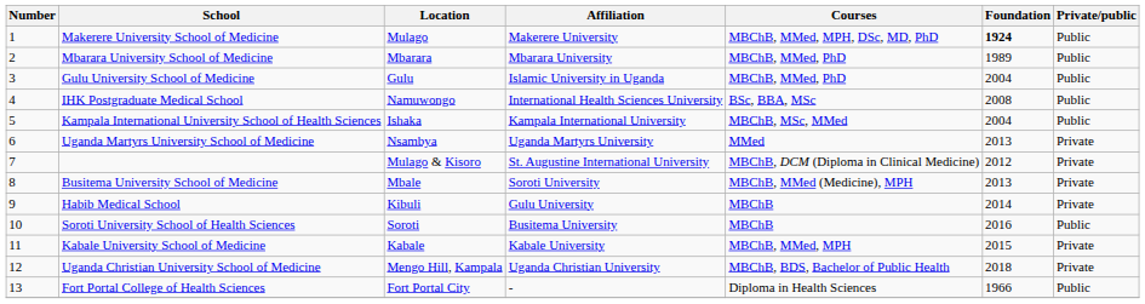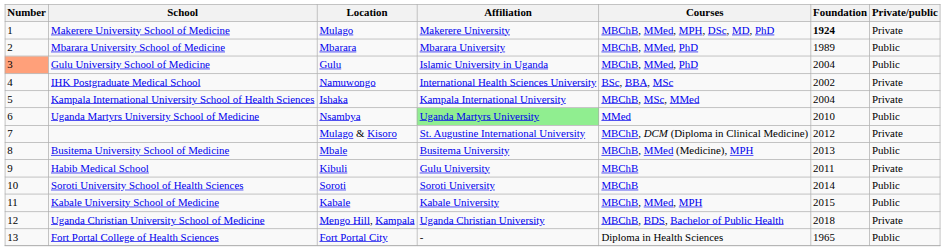 <table class="wikitable sortable" style="margin-left:auto;margin-right:auto">
 <tr>
 <th style="width:2em;">Number</th>
 <th>School</th>
 <th>Location</th>
 <th>Affiliation</th>
 <th>Courses</th>
 <th>Foundation</th>
 <th>Private/public</th>
 </tr>
 <tr>
 <td>1</td>
 <td><a href='#'>Makerere University School of Medicine</a></td>
 <td><a href='#'>Mulago</a></td>
 <td><a href='#'>Makerere University</a></td>
 <td><a href='#'>MBChB</a>, <a href='#'>MMed</a>, <a href='#'>MPH</a>, <a href='#'>DSc</a>, <a href='#'>MD</a>, <a href='#'>PhD</a></td>
 <td><strong>1924</strong></td>
-<td>Public</td>
+<td>Private</td>
 </tr>
 <tr>
 <td>2</td>
 <td><a href='#'>Mbarara University School of Medicine</a></td>
 <td><a href='#'>Mbarara</a></td>
 <td><a href='#'>Mbarara University</a></td>
 <td><a href='#'>MBChB</a>, <a href='#'>MMed</a>, <a href='#'>PhD</a></td>
 <td>1989</td>
 <td>Public</td>
 </tr>
 <tr>
-<td>3</td>
+<td style="background: lightsalmon;">3</td>
 <td><a href='#'>Gulu University School of Medicine</a></td>
 <td><a href='#'>Gulu</a></td>
 <td><a href='#'>Islamic University in Uganda</a></td>
 <td><a href='#'>MBChB</a>, <a href='#'>MMed</a>, <a href='#'>PhD</a></td>
 <td>2004</td>
 <td>Public</td>
 </tr>
 <tr>
 <td>4</td>
 <td><a href='#'>IHK Postgraduate Medical School</a></td>
 <td><a href='#'>Namuwongo</a></td>
 <td><a href='#'>International Health Sciences University</a></td>
 <td><a href='#'>BSc</a>, <a href='#'>BBA</a>, <a href='#'>MSc</a></td>
-<td>2008</td>
-<td>Public</td>
+<td>2002</td>
+<td>Private</td>
 </tr>
 <tr>
 <td>5</td>
 <td><a href='#'>Kampala International University School of Health Sciences</a></td>
 <td><a href='#'>Ishaka</a></td>
 <td><a href='#'>Kampala International University</a></td>
 <td><a href='#'>MBChB</a>, <a href='#'>MSc</a>, <a href='#'>MMed</a></td>
 <td>2004</td>
-<td>Public</td>
+<td>Private</td>
 </tr>
 <tr>
 <td>6</td>
 <td><a href='#'>Uganda Martyrs University School of Medicine</a></td>
 <td><a href='#'>Nsambya</a></td>
-<td><a href='#'>Uganda Martyrs University</a></td>
+<td style="background: lightgreen;"><a href='#'>Uganda Martyrs University</a></td>
 <td><a href='#'>MMed</a></td>
-<td>2013</td>
-<td>Private</td>
+<td>2010</td>
+<td>Public</td>
 </tr>
 <tr>
 <td>7</td>
 <td></td>
 <td><a href='#'>Mulago</a> & <a href='#'>Kisoro</a></td>
 <td><a href='#'>St. Augustine International University</a></td>
 <td><a href='#'>MBChB</a>, <em>DCM</em> (Diploma in Clinical Medicine)</td>
 <td>2012</td>
 <td>Private</td>
 </tr>
 <tr>
 <td>8</td>
 <td><a href='#'>Busitema University School of Medicine</a></td>
 <td><a href='#'>Mbale</a></td>
-<td><a href='#'>Soroti University</a></td>
+<td><a href='#'>Busitema University</a></td>
 <td><a href='#'>MBChB</a>, <a href='#'>MMed</a> (Medicine), <a href='#'>MPH</a></td>
 <td>2013</td>
-<td>Private</td>
+<td>Public</td>
 </tr>
 <tr>
 <td>9</td>
 <td><a href='#'>Habib Medical School</a></td>
 <td><a href='#'>Kibuli</a></td>
 <td><a href='#'>Gulu University</a></td>
 <td><a href='#'>MBChB</a></td>
-<td>2014</td>
+<td>2011</td>
 <td>Private</td>
 </tr>
 <tr>
 <td>10</td>
 <td><a href='#'>Soroti University School of Health Sciences</a></td>
 <td><a href='#'>Soroti</a></td>
-<td><a href='#'>Busitema University</a></td>
+<td><a href='#'>Soroti University</a></td>
 <td><a href='#'>MBChB</a></td>
-<td>2016</td>
+<td>2014</td>
 <td>Public</td>
 </tr>
 <tr>
 <td>11</td>
 <td><a href='#'>Kabale University School of Medicine</a></td>
 <td><a href='#'>Kabale</a></td>
 <td><a href='#'>Kabale University</a></td>
 <td><a href='#'>MBChB</a>, <a href='#'>MMed</a>, <a href='#'>MPH</a></td>
 <td>2015</td>
-<td>Private</td>
+<td>Public</td>
 </tr>
 <tr>
 <td>12</td>
 <td><a href='#'>Uganda Christian University School of Medicine</a></td>
 <td><a href='#'>Mengo Hill</a>, <a href='#'>Kampala</a></td>
 <td><a href='#'>Uganda Christian University</a></td>
 <td><a href='#'>MBChB</a>, <a href='#'>BDS</a>, <a href='#'>Bachelor of Public Health</a></td>
 <td>2018</td>
 <td>Private</td>
 </tr>
 <tr>
 <td>13</td>
 <td><a href='#'>Fort Portal College of Health Sciences</a></td>
 <td><a href='#'>Fort Portal City</a></td>
 <td>-</td>
 <td>Diploma in Health Sciences</td>
-<td>1966</td>
+<td>1965</td>
 <td>Public</td>
 </tr>
 <tr>
 </tr>
 </table>
